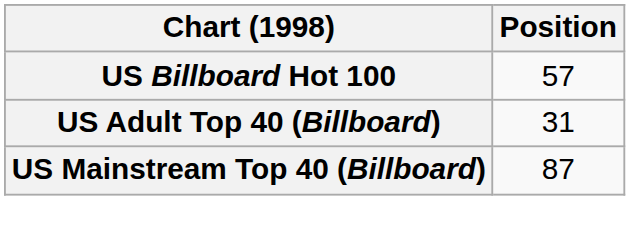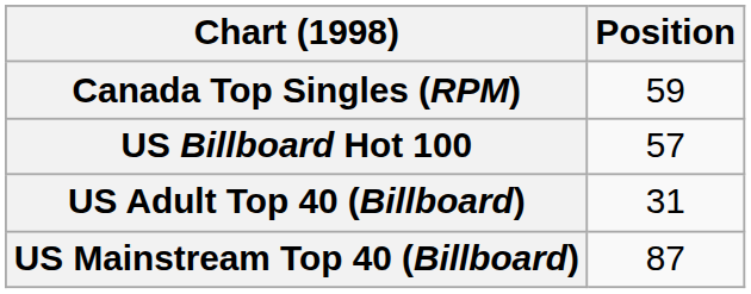 <table class="wikitable sortable plainrowheaders" style="text-align:center">
 <tr>
 <th>Chart (1998)</th>
 <th>Position</th>
+</tr>
+<tr>
+<th scope="row">Canada Top Singles (<em>RPM</em>)</th>
+<td>59</td>
 </tr>
 <tr>
 <th scope="row">US <em>Billboard</em> Hot 100</th>
 <td>57</td>
 </tr>
 <tr>
 <th scope="row">US Adult Top 40 (<em>Billboard</em>)</th>
 <td>31</td>
 </tr>
 <tr>
 <th scope="row">US Mainstream Top 40 (<em>Billboard</em>)</th>
 <td>87</td>
 </tr>
 </table>
